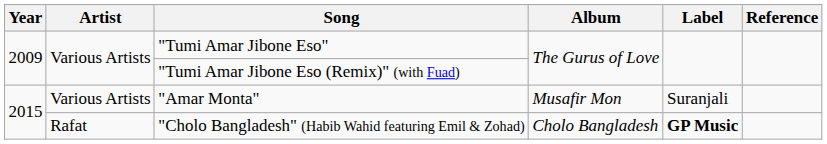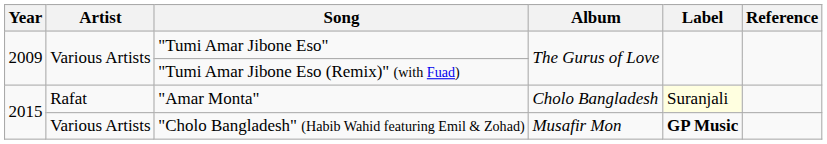 <table class="wikitable">
 <tr>
 <th>Year</th>
 <th>Artist</th>
 <th>Song</th>
 <th>Album</th>
 <th>Label</th>
 <th>Reference</th>
 </tr>
 <tr>
 <td rowspan="2">2009</td>
 <td rowspan="2">Various Artists</td>
 <td>"Tumi Amar Jibone Eso"</td>
 <td rowspan="2"><em>The Gurus of Love</em></td>
 <td rowspan="2"></td>
 <td rowspan="2"></td>
 </tr>
 <tr>
 <td>"Tumi Amar Jibone Eso (Remix)" <small>(with <a href='#'>Fuad</a>)</small></td>
 </tr>
 <tr>
 <td rowspan="2">2015</td>
-<td>Various Artists</td>
+<td>Rafat</td>
 <td>"Amar Monta"</td>
-<td><em>Musafir Mon</em></td>
-<td>Suranjali</td>
+<td><em>Cholo Bangladesh</em></td>
+<td style="background: lightyellow;">Suranjali</td>
 <td></td>
 </tr>
 <tr>
-<td>Rafat</td>
+<td>Various Artists</td>
 <td>"Cholo Bangladesh" <small>(Habib Wahid featuring Emil & Zohad)</small></td>
-<td><em>Cholo Bangladesh</em></td>
+<td><em>Musafir Mon</em></td>
 <td><strong>GP Music</strong></td>
 <td></td>
 </tr>
 </table>
